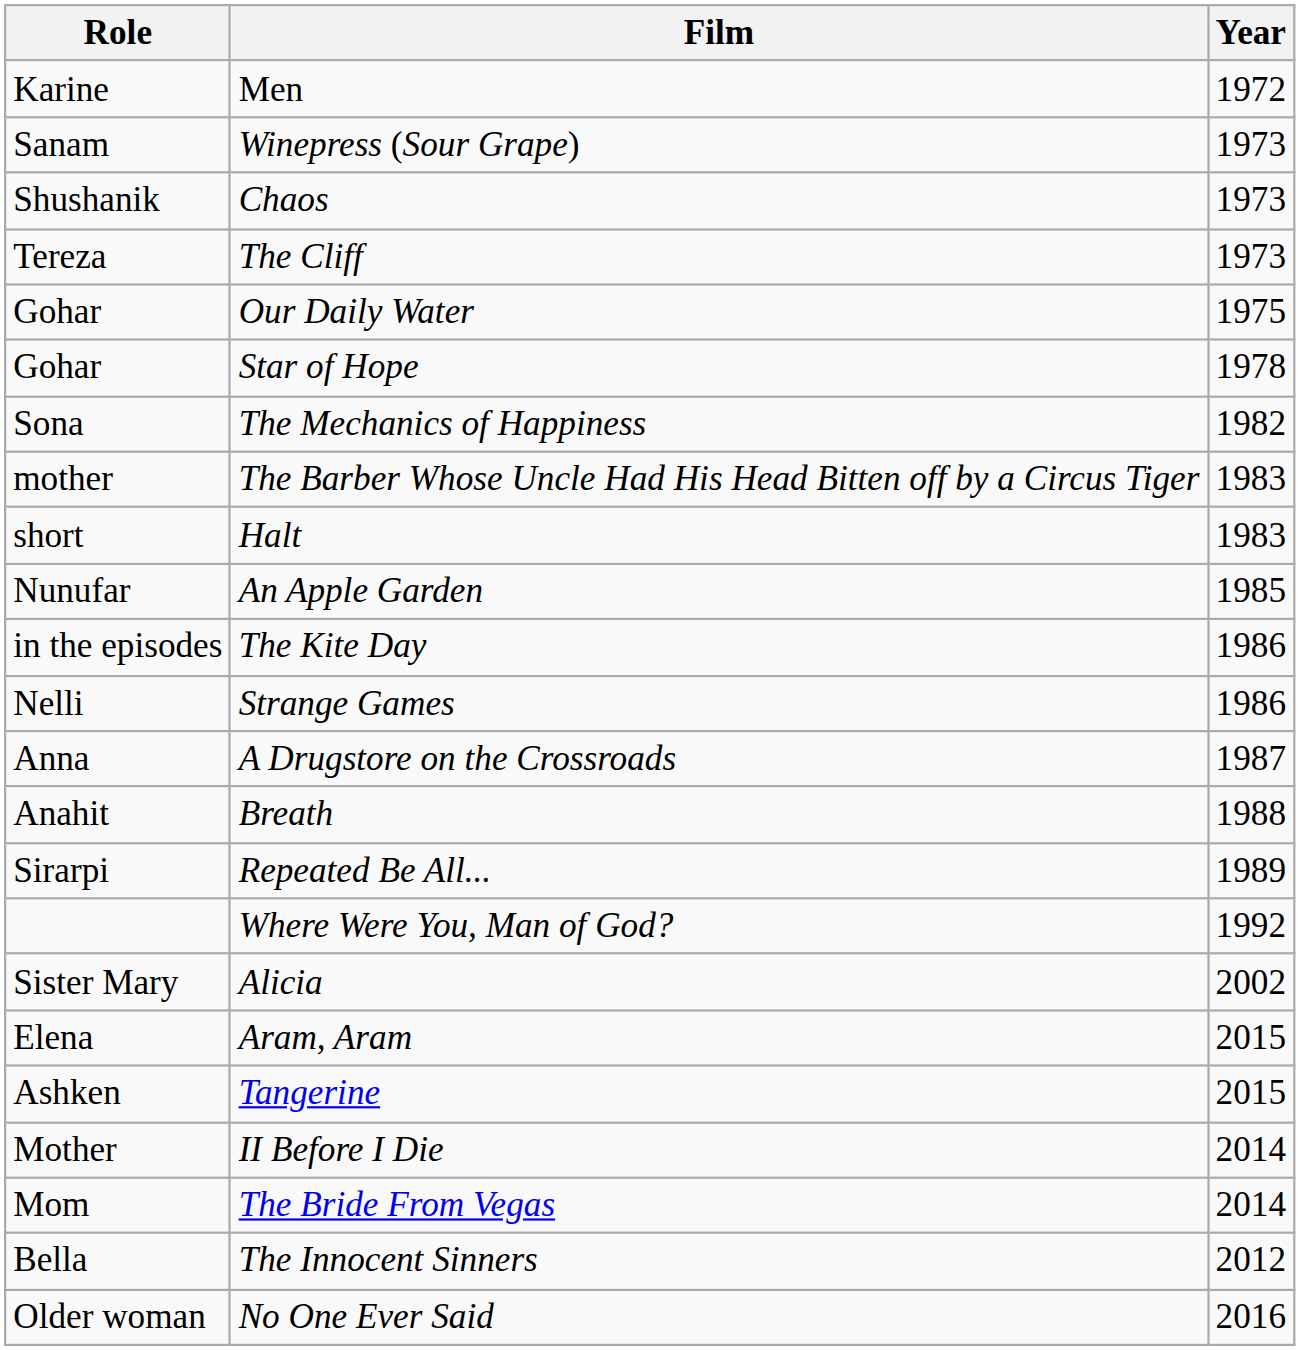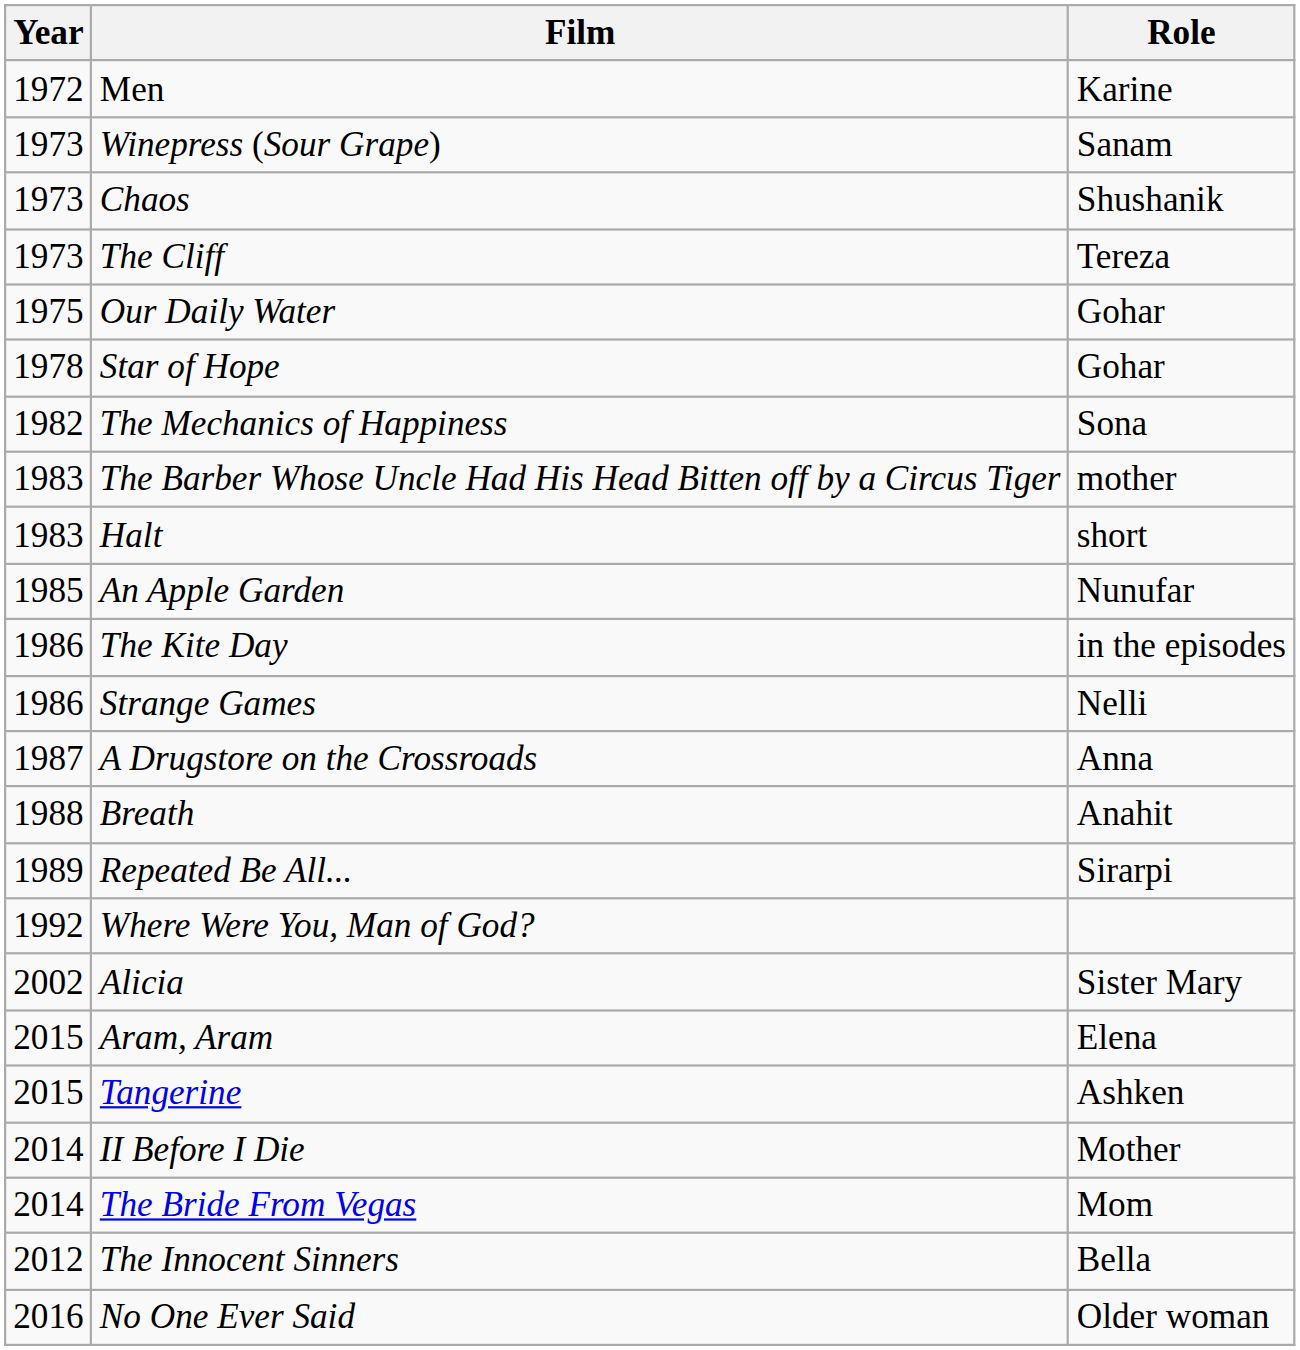 <table class="wikitable">
 <tr>
+<th>Year</th>
+<th>Film</th>
 <th>Role</th>
-<th>Film</th>
-<th>Year</th>
 </tr>
 <tr>
+<td>1972</td>
+<td>Men</td>
 <td>Karine</td>
-<td>Men</td>
-<td>1972</td>
 </tr>
 <tr>
+<td>1973</td>
+<td><em>Winepress</em> (<em>Sour Grape</em>)</td>
 <td>Sanam</td>
-<td><em>Winepress</em> (<em>Sour Grape</em>)</td>
-<td>1973</td>
 </tr>
 <tr>
+<td>1973</td>
+<td><em>Chaos</em></td>
 <td>Shushanik</td>
-<td><em>Chaos</em></td>
-<td>1973</td>
 </tr>
 <tr>
+<td>1973</td>
+<td><em>The Cliff</em></td>
 <td>Tereza</td>
-<td><em>The Cliff</em></td>
-<td>1973</td>
 </tr>
 <tr>
+<td>1975</td>
+<td><em>Our Daily Water</em></td>
 <td>Gohar</td>
-<td><em>Our Daily Water</em></td>
-<td>1975</td>
 </tr>
 <tr>
+<td>1978</td>
+<td><em>Star of Hope</em></td>
 <td>Gohar</td>
-<td><em>Star of Hope</em></td>
-<td>1978</td>
 </tr>
 <tr>
+<td>1982</td>
+<td><em>The Mechanics of Happiness</em></td>
 <td>Sona</td>
-<td><em>The Mechanics of Happiness</em></td>
-<td>1982</td>
 </tr>
 <tr>
+<td>1983</td>
+<td><em>The Barber Whose Uncle Had His Head Bitten off by a Circus Tiger</em></td>
 <td>mother</td>
-<td><em>The Barber Whose Uncle Had His Head Bitten off by a Circus Tiger</em></td>
-<td>1983</td>
 </tr>
 <tr>
+<td>1983</td>
+<td><em>Halt</em></td>
 <td>short</td>
-<td><em>Halt</em></td>
-<td>1983</td>
 </tr>
 <tr>
+<td>1985</td>
+<td><em>An Apple Garden</em></td>
 <td>Nunufar</td>
-<td><em>An Apple Garden</em></td>
-<td>1985</td>
 </tr>
 <tr>
+<td>1986</td>
+<td><em>The Kite Day</em></td>
 <td>in the episodes</td>
-<td><em>The Kite Day</em></td>
-<td>1986</td>
 </tr>
 <tr>
+<td>1986</td>
+<td><em>Strange Games</em></td>
 <td>Nelli</td>
-<td><em>Strange Games</em></td>
-<td>1986</td>
 </tr>
 <tr>
+<td>1987</td>
+<td><em>A Drugstore on the Crossroads</em></td>
 <td>Anna</td>
-<td><em>A Drugstore on the Crossroads</em></td>
-<td>1987</td>
 </tr>
 <tr>
+<td>1988</td>
+<td><em>Breath</em></td>
 <td>Anahit</td>
-<td><em>Breath</em></td>
-<td>1988</td>
 </tr>
 <tr>
+<td>1989</td>
+<td><em>Repeated Be All...</em></td>
 <td>Sirarpi</td>
-<td><em>Repeated Be All...</em></td>
-<td>1989</td>
 </tr>
 <tr>
+<td>1992</td>
+<td><em>Where Were You, Man of God?</em></td>
 <td></td>
-<td><em>Where Were You, Man of God?</em></td>
-<td>1992</td>
 </tr>
 <tr>
+<td>2002</td>
+<td><em>Alicia</em></td>
 <td>Sister Mary</td>
-<td><em>Alicia</em></td>
-<td>2002</td>
 </tr>
 <tr>
+<td>2015</td>
+<td><em>Aram, Aram</em></td>
 <td>Elena</td>
-<td><em>Aram, Aram</em></td>
-<td>2015</td>
 </tr>
 <tr>
+<td>2015</td>
+<td><em><a href='#'>Tangerine</a></em></td>
 <td>Ashken</td>
-<td><em><a href='#'>Tangerine</a></em></td>
-<td>2015</td>
 </tr>
 <tr>
+<td>2014</td>
+<td><em>II Before I Die</em></td>
 <td>Mother</td>
-<td><em>II Before I Die</em></td>
-<td>2014</td>
 </tr>
 <tr>
+<td>2014</td>
+<td><em><a href='#'>The Bride From Vegas</a></em></td>
 <td>Mom</td>
-<td><em><a href='#'>The Bride From Vegas</a></em></td>
-<td>2014</td>
 </tr>
 <tr>
+<td>2012</td>
+<td><em>The Innocent Sinners</em></td>
 <td>Bella</td>
-<td><em>The Innocent Sinners</em></td>
-<td>2012</td>
 </tr>
 <tr>
+<td>2016</td>
+<td><em>No One Ever Said</em></td>
 <td>Older woman</td>
-<td><em>No One Ever Said</em></td>
-<td>2016</td>
 </tr>
 </table>
